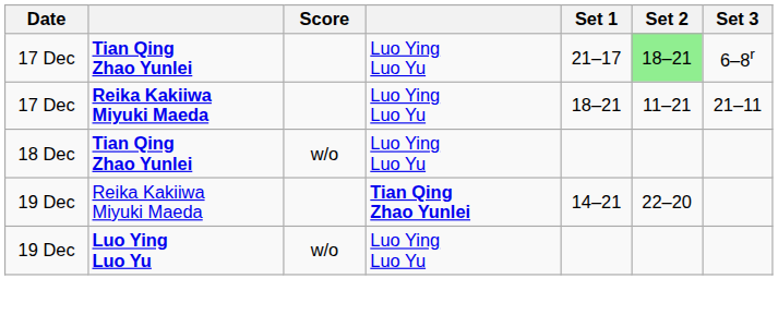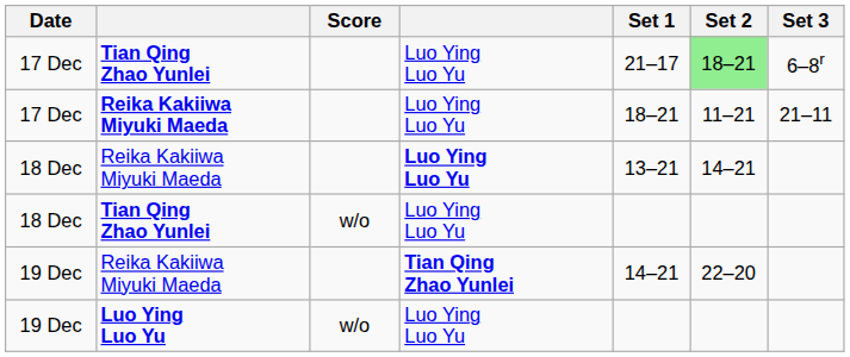 <table class="wikitable" style="text-align: center; font-size:90% ">
 <tr>
 <th width="60">Date</th>
 <th align="right" width="150"></th>
 <th width="60">Score</th>
 <th align="left" width="150"></th>
 <th width="50">Set 1</th>
 <th width="50">Set 2</th>
 <th width="50">Set 3</th>
 </tr>
 <tr>
 <td>17 Dec</td>
 <td align=left><strong> <a href='#'>Tian Qing</a><br> <a href='#'>Zhao Yunlei</a></strong></td>
 <td align=center></td>
 <td align=left> <a href='#'>Luo Ying</a><br> <a href='#'>Luo Yu</a></td>
 <td>21–17</td>
 <td style="background: lightgreen;">18–21</td>
 <td>6–8<sup>r</sup></td>
 </tr>
 <tr>
 <td>17 Dec</td>
 <td align=left><strong> <a href='#'>Reika Kakiiwa</a><br> <a href='#'>Miyuki Maeda</a></strong></td>
 <td align=center></td>
 <td align=left> <a href='#'>Luo Ying</a><br> <a href='#'>Luo Yu</a></td>
 <td>18–21</td>
 <td>11–21</td>
 <td>21–11</td>
 </tr>
 <tr>
 <td>18 Dec</td>
+<td align=left> <a href='#'>Reika Kakiiwa</a><br> <a href='#'>Miyuki Maeda</a></td>
+<td align=center></td>
+<td align=left><strong> <a href='#'>Luo Ying</a><br> <a href='#'>Luo Yu</a></strong></td>
+<td>13–21</td>
+<td>14–21</td>
+<td></td>
+</tr>
+<tr>
+<td>18 Dec</td>
 <td align=left><strong> <a href='#'>Tian Qing</a><br> <a href='#'>Zhao Yunlei</a></strong></td>
 <td align=center>w/o</td>
 <td align=left> <a href='#'>Luo Ying</a><br> <a href='#'>Luo Yu</a></td>
 <td></td>
 <td></td>
 <td></td>
 </tr>
 <tr>
 <td>19 Dec</td>
 <td align=left> <a href='#'>Reika Kakiiwa</a><br> <a href='#'>Miyuki Maeda</a></td>
 <td align=center></td>
 <td align=left><strong> <a href='#'>Tian Qing</a><br> <a href='#'>Zhao Yunlei</a></strong></td>
 <td>14–21</td>
 <td>22–20</td>
 <td></td>
 </tr>
 <tr>
 <td>19 Dec</td>
 <td align=left><strong> <a href='#'>Luo Ying</a><br> <a href='#'>Luo Yu</a></strong></td>
 <td align=center>w/o</td>
 <td align=left> <a href='#'>Luo Ying</a><br> <a href='#'>Luo Yu</a></td>
 <td></td>
 <td></td>
 <td></td>
 </tr>
 </table>
